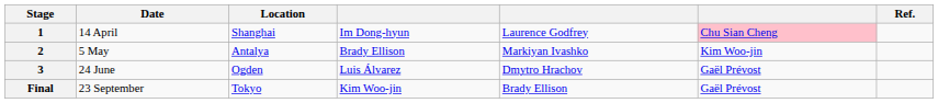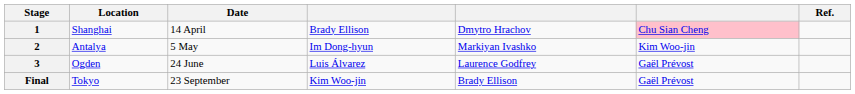 <table class="wikitable" style="width:100%">
 <tr>
 <th>Stage</th>
+<th>Location</th>
 <th>Date</th>
-<th>Location</th>
 <th></th>
 <th></th>
 <th></th>
 <th>Ref.</th>
 </tr>
 <tr>
 <th>1</th>
+<td> <a href='#'>Shanghai</a></td>
 <td>14 April</td>
-<td> <a href='#'>Shanghai</a></td>
-<td> <a href='#'>Im Dong-hyun</a></td>
-<td> <a href='#'>Laurence Godfrey</a></td>
+<td> <a href='#'>Brady Ellison</a></td>
+<td> <a href='#'>Dmytro Hrachov</a></td>
 <td style="background: pink;"> <a href='#'>Chu Sian Cheng</a></td>
 <td> </td>
 </tr>
 <tr>
 <th>2</th>
+<td> <a href='#'>Antalya</a></td>
 <td>5 May</td>
-<td> <a href='#'>Antalya</a></td>
-<td> <a href='#'>Brady Ellison</a></td>
+<td> <a href='#'>Im Dong-hyun</a></td>
 <td> <a href='#'>Markiyan Ivashko</a></td>
 <td> <a href='#'>Kim Woo-jin</a></td>
 <td></td>
 </tr>
 <tr>
 <th>3</th>
+<td> <a href='#'>Ogden</a></td>
 <td>24 June</td>
-<td> <a href='#'>Ogden</a></td>
 <td> <a href='#'>Luis Álvarez</a></td>
-<td> <a href='#'>Dmytro Hrachov</a></td>
+<td> <a href='#'>Laurence Godfrey</a></td>
 <td> <a href='#'>Gaël Prévost</a></td>
 <td></td>
 </tr>
 <tr>
 <th>Final</th>
+<td> <a href='#'>Tokyo</a></td>
 <td>23 September</td>
-<td> <a href='#'>Tokyo</a></td>
 <td> <a href='#'>Kim Woo-jin</a></td>
 <td> <a href='#'>Brady Ellison</a></td>
 <td> <a href='#'>Gaël Prévost</a></td>
 <td> </td>
 </tr>
 </table>
